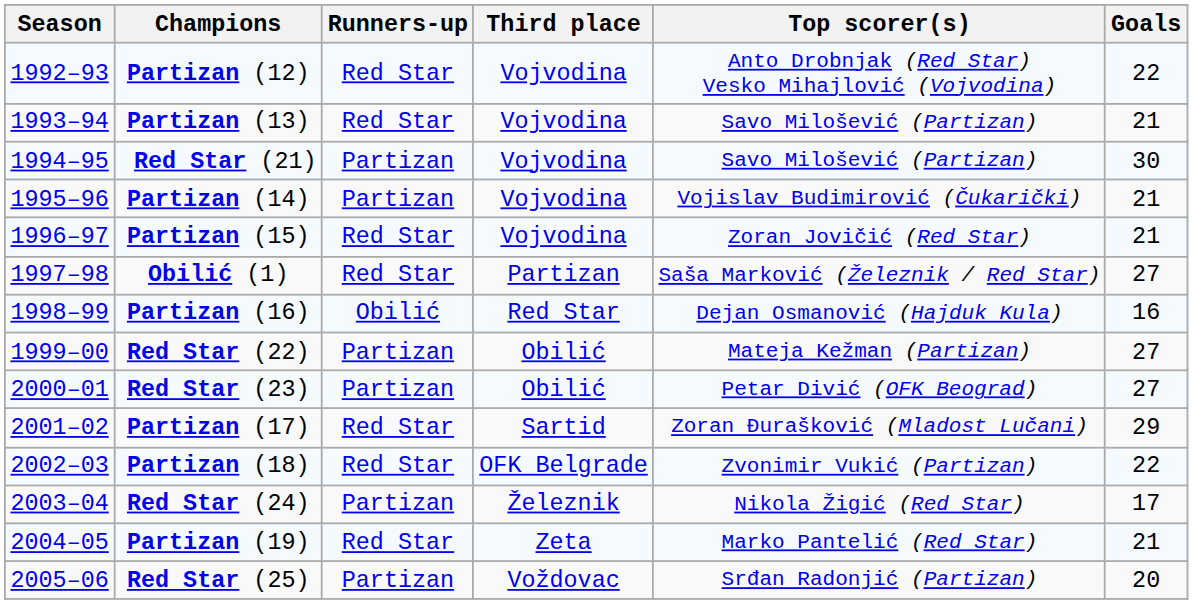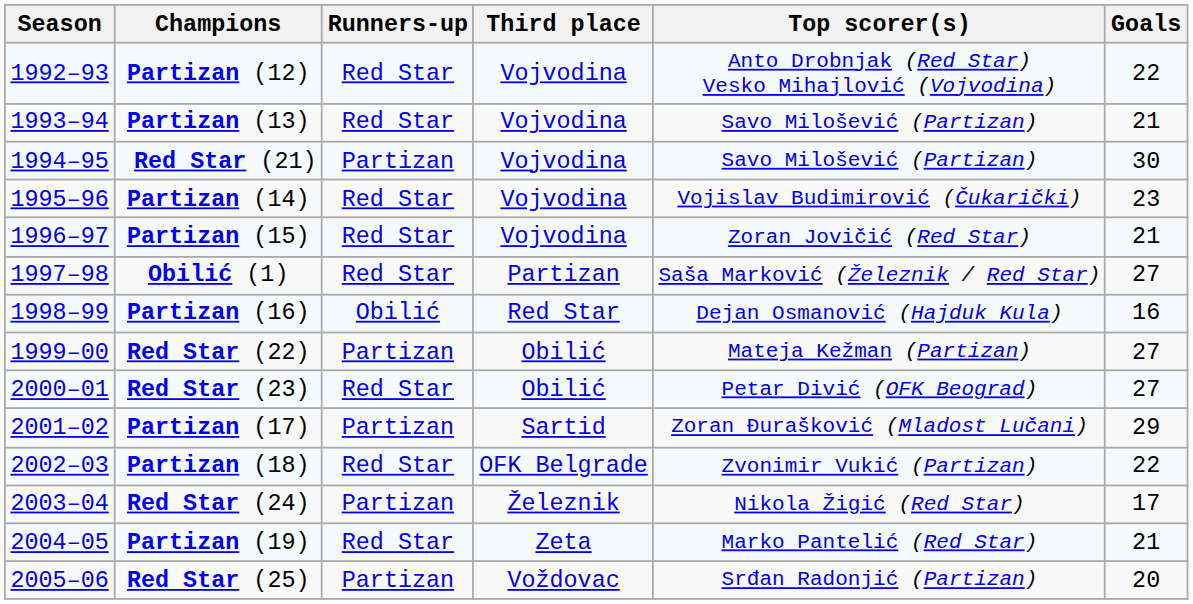 <table class="wikitable sortable" style="text-align:center;">
 <tr>
 <th>Season</th>
 <th>Champions</th>
 <th>Runners-up</th>
 <th>Third place</th>
 <th>Top scorer(s)</th>
 <th>Goals</th>
 </tr>
 <tr style="background:#f5faff;">
 <td><a href='#'>1992–93</a></td>
 <td><strong><a href='#'>Partizan</a></strong> (12)</td>
 <td> <a href='#'>Red Star</a> </td>
 <td><a href='#'>Vojvodina</a></td>
 <td style="font-size: 90%;"><a href='#'>Anto Drobnjak</a> <em>(<a href='#'>Red Star</a>)</em><br><a href='#'>Vesko Mihajlović</a> <em>(<a href='#'>Vojvodina</a>)</em></td>
 <td>22</td>
 </tr>
 <tr>
 <td><a href='#'>1993–94</a></td>
 <td><strong><a href='#'>Partizan</a></strong> (13)</td>
 <td><a href='#'>Red Star</a></td>
 <td><a href='#'>Vojvodina</a></td>
 <td style="font-size: 90%;"><a href='#'>Savo Milošević</a> <em>(<a href='#'>Partizan</a>)</em></td>
 <td>21</td>
 </tr>
 <tr style="background:#f5faff;">
 <td><a href='#'>1994–95</a></td>
 <td> <strong><a href='#'>Red Star</a></strong> (21)</td>
 <td><a href='#'>Partizan</a></td>
 <td><a href='#'>Vojvodina</a></td>
 <td style="font-size: 90%;"><a href='#'>Savo Milošević</a> <em>(<a href='#'>Partizan</a>)</em></td>
 <td>30</td>
 </tr>
 <tr>
 <td><a href='#'>1995–96</a></td>
 <td><strong><a href='#'>Partizan</a></strong> (14)</td>
-<td><a href='#'>Partizan</a></td>
+<td><a href='#'>Red Star</a></td>
 <td><a href='#'>Vojvodina</a></td>
 <td style="font-size: 90%;"><a href='#'>Vojislav Budimirović</a> <em>(<a href='#'>Čukarički</a>)</em></td>
-<td>21</td>
+<td>23</td>
 </tr>
 <tr style="background:#f5faff;">
 <td><a href='#'>1996–97</a></td>
 <td><strong><a href='#'>Partizan</a></strong> (15)</td>
 <td><a href='#'>Red Star</a></td>
 <td><a href='#'>Vojvodina</a></td>
 <td style="font-size: 90%;"><a href='#'>Zoran Jovičić</a> <em>(<a href='#'>Red Star</a>)</em></td>
 <td>21</td>
 </tr>
 <tr>
 <td><a href='#'>1997–98</a></td>
 <td><strong><a href='#'>Obilić</a></strong> (1)</td>
 <td><a href='#'>Red Star</a></td>
 <td><a href='#'>Partizan</a></td>
 <td style="font-size: 90%;"><a href='#'>Saša Marković</a> <em>(<a href='#'>Železnik</a> / <a href='#'>Red Star</a>)</em></td>
 <td>27</td>
 </tr>
 <tr style="background:#f5faff;">
 <td><a href='#'>1998–99</a></td>
 <td><strong><a href='#'>Partizan</a></strong> (16)</td>
 <td><a href='#'>Obilić</a></td>
 <td> <a href='#'>Red Star</a> </td>
 <td style="font-size: 90%;"><a href='#'>Dejan Osmanović</a> <em>(<a href='#'>Hajduk Kula</a>)</em></td>
 <td>16</td>
 </tr>
 <tr>
 <td><a href='#'>1999–00</a></td>
 <td><strong><a href='#'>Red Star</a></strong> (22)</td>
 <td><a href='#'>Partizan</a></td>
 <td><a href='#'>Obilić</a></td>
 <td style="font-size: 90%;"><a href='#'>Mateja Kežman</a> <em>(<a href='#'>Partizan</a>)</em></td>
 <td>27</td>
 </tr>
 <tr style="background:#f5faff;">
 <td><a href='#'>2000–01</a></td>
 <td><strong><a href='#'>Red Star</a></strong> (23)</td>
-<td><a href='#'>Partizan</a></td>
+<td><a href='#'>Red Star</a></td>
 <td><a href='#'>Obilić</a></td>
 <td style="font-size: 90%;"><a href='#'>Petar Divić</a> <em>(<a href='#'>OFK Beograd</a>)</em></td>
 <td>27</td>
 </tr>
 <tr>
 <td><a href='#'>2001–02</a></td>
 <td><strong><a href='#'>Partizan</a></strong> (17)</td>
-<td><a href='#'>Red Star</a></td>
+<td><a href='#'>Partizan</a></td>
 <td><a href='#'>Sartid</a></td>
 <td style="font-size: 90%;"><a href='#'>Zoran Đurašković</a> <em>(<a href='#'>Mladost Lučani</a>)</em></td>
 <td>29</td>
 </tr>
 <tr style="background:#f5faff;">
 <td><a href='#'>2002–03</a></td>
 <td><strong><a href='#'>Partizan</a></strong> (18)</td>
 <td><a href='#'>Red Star</a></td>
 <td><a href='#'>OFK Belgrade</a></td>
 <td style="font-size: 90%;"><a href='#'>Zvonimir Vukić</a> <em>(<a href='#'>Partizan</a>)</em></td>
 <td>22</td>
 </tr>
 <tr>
 <td><a href='#'>2003–04</a></td>
 <td><strong><a href='#'>Red Star</a></strong> (24)</td>
 <td><a href='#'>Partizan</a></td>
 <td><a href='#'>Železnik</a></td>
 <td style="font-size: 90%;"><a href='#'>Nikola Žigić</a> <em>(<a href='#'>Red Star</a>)</em></td>
 <td>17</td>
 </tr>
 <tr style="background:#f5faff;">
 <td><a href='#'>2004–05</a></td>
 <td><strong><a href='#'>Partizan</a></strong> (19)</td>
 <td><a href='#'>Red Star</a></td>
 <td><a href='#'>Zeta</a></td>
 <td style="font-size: 90%;"><a href='#'>Marko Pantelić</a> <em>(<a href='#'>Red Star</a>)</em></td>
 <td>21</td>
 </tr>
 <tr>
 <td><a href='#'>2005–06</a></td>
 <td><strong><a href='#'>Red Star</a></strong> (25)</td>
 <td><a href='#'>Partizan</a></td>
 <td><a href='#'>Voždovac</a></td>
 <td style="font-size: 90%;"><a href='#'>Srđan Radonjić</a> <em>(<a href='#'>Partizan</a>)</em></td>
 <td>20</td>
 </tr>
 </table>
